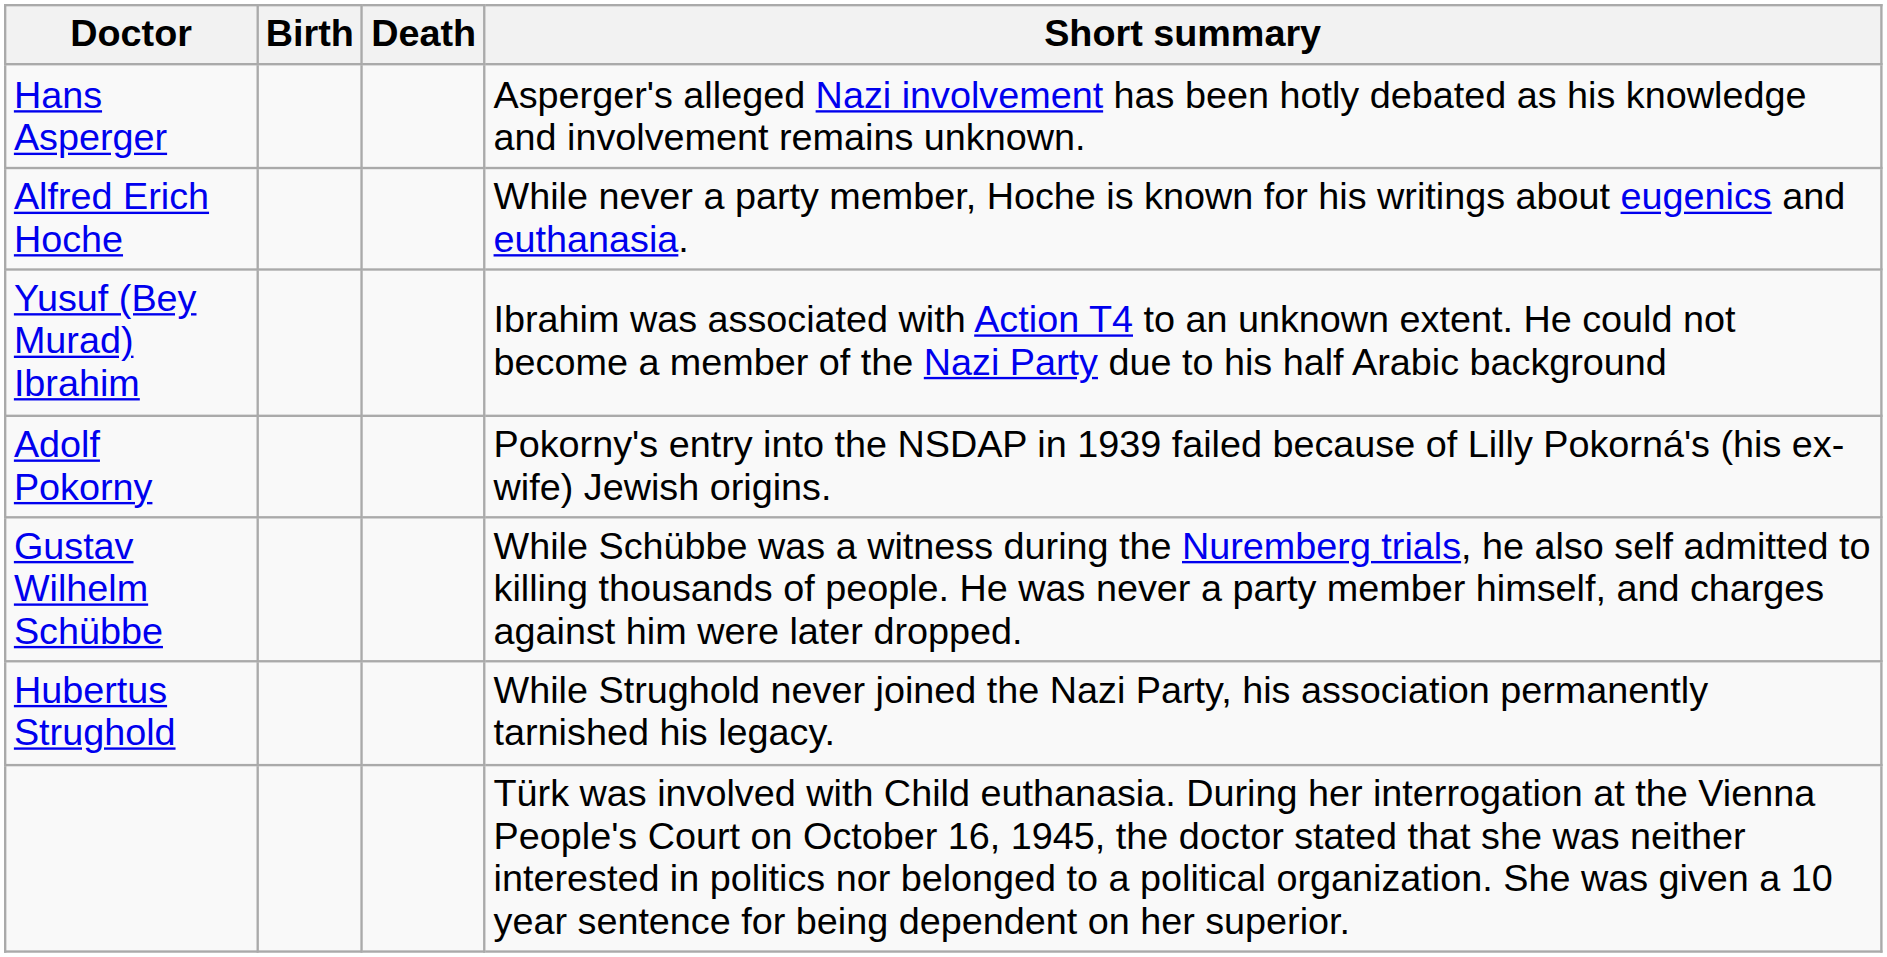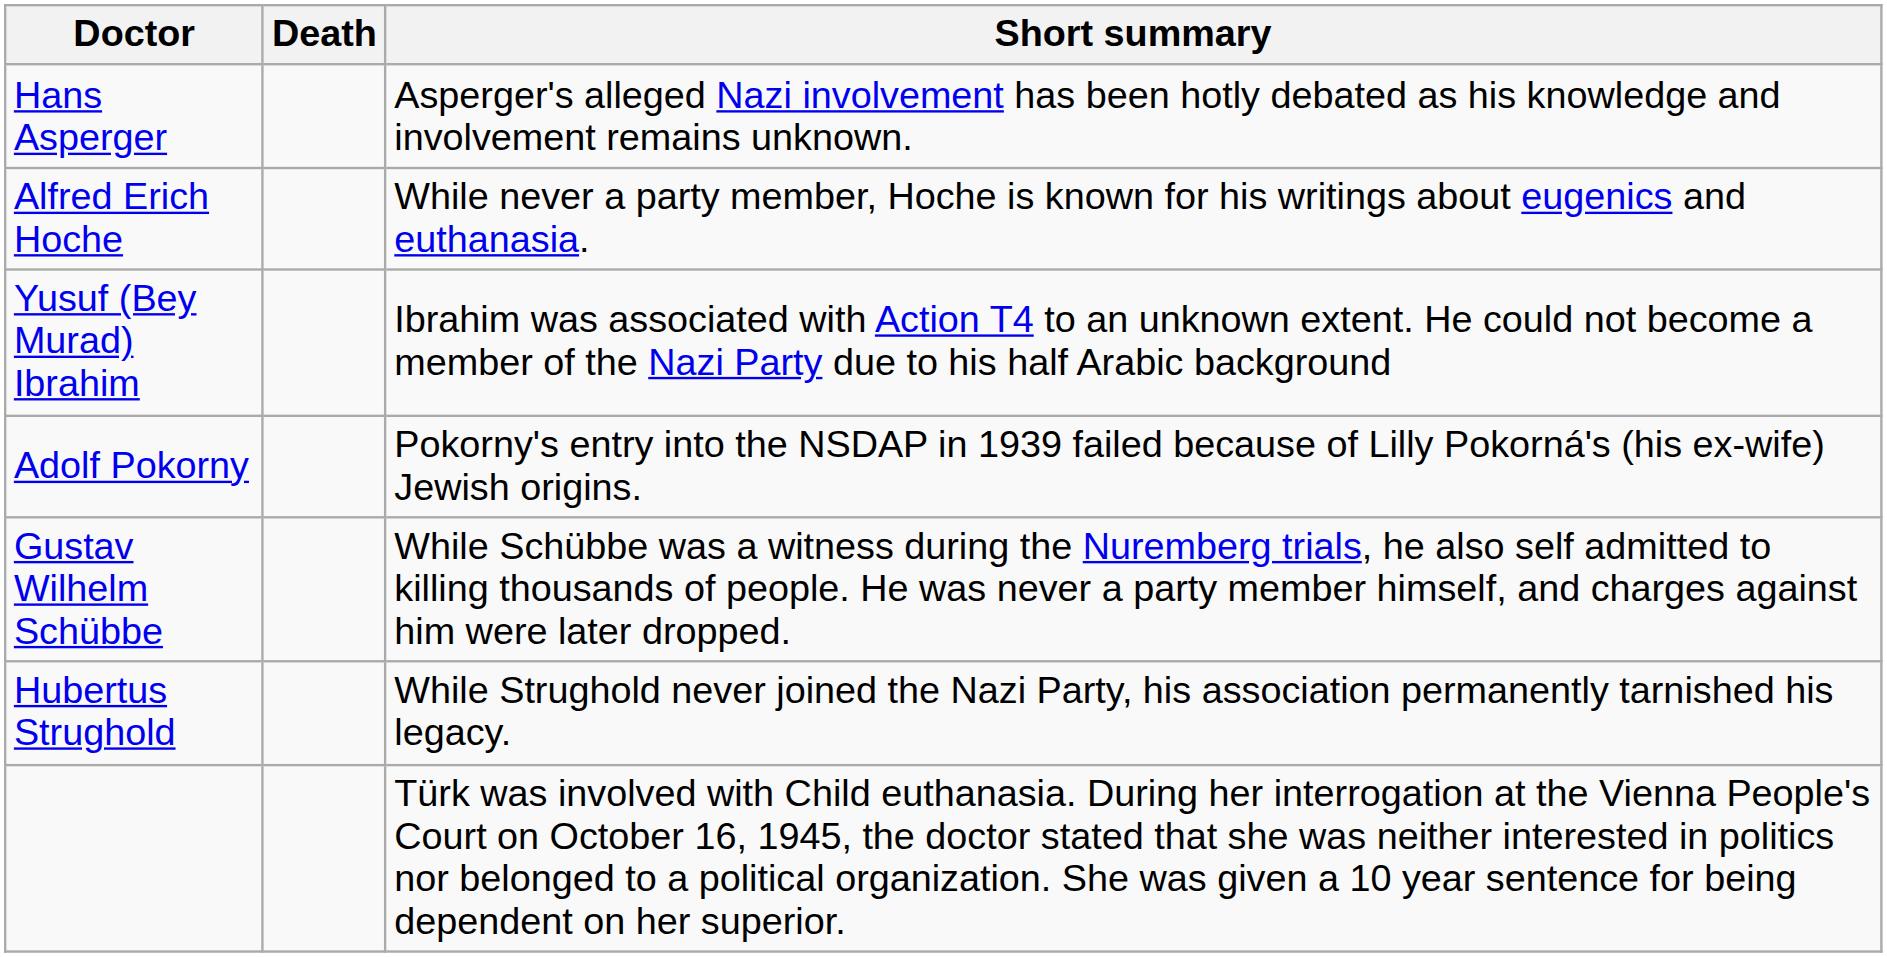 <table class="wikitable sortable" width="90%">
 <tr>
 <th>Doctor</th>
-<th>Birth</th>
 <th>Death</th>
 <th class="unsortable">Short summary</th>
 </tr>
 <tr>
 <td><a href='#'>Hans Asperger</a></td>
 <td></td>
-<td></td>
 <td>Asperger's alleged <a href='#'>Nazi involvement</a> has been hotly debated as his knowledge and involvement remains unknown.</td>
 </tr>
 <tr>
 <td><a href='#'>Alfred Erich Hoche</a></td>
-<td></td>
 <td></td>
 <td>While never a party member, Hoche is known for his writings about <a href='#'>eugenics</a> and <a href='#'>euthanasia</a>.</td>
 </tr>
 <tr>
 <td><a href='#'>Yusuf (Bey Murad) Ibrahim</a></td>
 <td></td>
-<td></td>
 <td>Ibrahim was associated with <a href='#'>Action T4</a> to an unknown extent. He could not become a member of the <a href='#'>Nazi Party</a> due to his half Arabic background</td>
 </tr>
 <tr>
 <td><a href='#'>Adolf Pokorny</a></td>
-<td></td>
 <td></td>
 <td>Pokorny's entry into the NSDAP in 1939 failed because of Lilly Pokorná's (his ex-wife) Jewish origins.</td>
 </tr>
 <tr>
 <td><a href='#'>Gustav Wilhelm Schübbe</a></td>
 <td></td>
-<td></td>
 <td>While Schübbe was a witness during the <a href='#'>Nuremberg trials</a>, he also self admitted to killing thousands of people. He was never a party member himself, and charges against him were later dropped.</td>
 </tr>
 <tr>
 <td><a href='#'>Hubertus Strughold</a></td>
-<td></td>
 <td></td>
 <td>While Strughold never joined the Nazi Party, his association permanently tarnished his legacy.</td>
 </tr>
 <tr>
 <td></td>
 <td></td>
-<td></td>
 <td>Türk was involved with Child euthanasia. During her interrogation at the Vienna People's Court on October 16, 1945, the doctor stated that she was neither interested in politics nor belonged to a political organization. She was given a 10 year sentence for being dependent on her superior.</td>
 </tr>
 </table>
